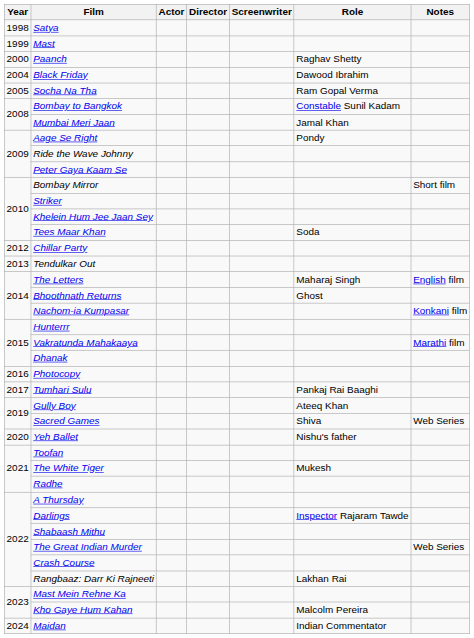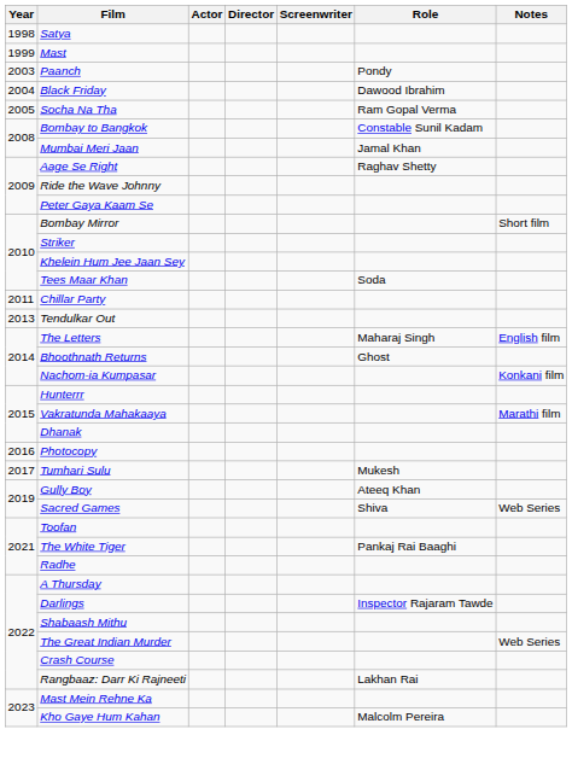 <table class="wikitable">
 <tr>
 <th>Year</th>
 <th>Film</th>
 <th>Actor</th>
 <th>Director</th>
 <th>Screenwriter</th>
 <th>Role</th>
 <th>Notes</th>
 </tr>
 <tr>
 <td>1998</td>
 <td><em><a href='#'>Satya</a></em></td>
 <td></td>
 <td></td>
 <td></td>
 <td></td>
 <td></td>
 </tr>
 <tr>
 <td>1999</td>
 <td><em><a href='#'>Mast</a></em></td>
 <td></td>
 <td></td>
 <td></td>
 <td></td>
 <td></td>
 </tr>
 <tr>
-<td>2000</td>
+<td>2003</td>
 <td><em><a href='#'>Paanch</a></em></td>
 <td></td>
 <td></td>
 <td></td>
-<td>Raghav Shetty</td>
+<td>Pondy</td>
 <td></td>
 </tr>
 <tr>
 <td>2004</td>
 <td><em><a href='#'>Black Friday</a></em></td>
 <td></td>
 <td></td>
 <td></td>
 <td>Dawood Ibrahim</td>
 <td></td>
 </tr>
 <tr>
 <td>2005</td>
 <td><em><a href='#'>Socha Na Tha</a></em></td>
 <td></td>
 <td></td>
 <td></td>
 <td>Ram Gopal Verma</td>
 <td></td>
 </tr>
 <tr>
 <td rowspan="2">2008</td>
 <td><em><a href='#'>Bombay to Bangkok</a></em></td>
 <td></td>
 <td></td>
 <td></td>
 <td><a href='#'>Constable</a> Sunil Kadam</td>
 <td></td>
 </tr>
 <tr>
 <td><em><a href='#'>Mumbai Meri Jaan</a></em></td>
 <td></td>
 <td></td>
 <td></td>
 <td>Jamal Khan</td>
 <td></td>
 </tr>
 <tr>
 <td rowspan="3">2009</td>
 <td><em><a href='#'>Aage Se Right</a></em></td>
 <td></td>
 <td></td>
 <td></td>
-<td>Pondy</td>
+<td>Raghav Shetty</td>
 <td></td>
 </tr>
 <tr>
 <td><em>Ride the Wave Johnny</em></td>
 <td></td>
 <td></td>
 <td></td>
 <td></td>
 <td></td>
 </tr>
 <tr>
 <td><em><a href='#'>Peter Gaya Kaam Se</a></em></td>
 <td></td>
 <td></td>
 <td></td>
 <td></td>
 <td></td>
 </tr>
 <tr>
 <td rowspan="4">2010</td>
 <td><em>Bombay Mirror</em></td>
 <td></td>
 <td></td>
 <td></td>
 <td></td>
 <td>Short film</td>
 </tr>
 <tr>
 <td><em><a href='#'>Striker</a></em></td>
 <td></td>
 <td></td>
 <td></td>
 <td></td>
 <td></td>
 </tr>
 <tr>
 <td><em><a href='#'>Khelein Hum Jee Jaan Sey</a></em></td>
 <td></td>
 <td></td>
 <td></td>
 <td></td>
 <td></td>
 </tr>
 <tr>
 <td><em><a href='#'>Tees Maar Khan</a></em></td>
 <td></td>
 <td></td>
 <td></td>
 <td>Soda</td>
 <td></td>
 </tr>
 <tr>
-<td>2012</td>
+<td>2011</td>
 <td><em><a href='#'>Chillar Party</a></em></td>
 <td></td>
 <td></td>
 <td></td>
 <td></td>
 <td></td>
 </tr>
 <tr>
 <td>2013</td>
 <td><em>Tendulkar Out</em></td>
 <td></td>
 <td></td>
 <td></td>
 <td></td>
 <td></td>
 </tr>
 <tr>
 <td rowspan="3">2014</td>
 <td><em><a href='#'>The Letters</a></em></td>
 <td></td>
 <td></td>
 <td></td>
 <td>Maharaj Singh</td>
 <td><a href='#'>English</a> film</td>
 </tr>
 <tr>
 <td><em><a href='#'>Bhoothnath Returns</a></em></td>
 <td></td>
 <td></td>
 <td></td>
 <td>Ghost</td>
 <td></td>
 </tr>
 <tr>
 <td><em><a href='#'>Nachom-ia Kumpasar</a></em></td>
 <td></td>
 <td></td>
 <td></td>
 <td></td>
 <td><a href='#'>Konkani</a> film</td>
 </tr>
 <tr>
 <td rowspan="3">2015</td>
 <td><em><a href='#'>Hunterrr</a></em></td>
 <td></td>
 <td></td>
 <td></td>
 <td></td>
 </tr>
 <tr>
 <td><em><a href='#'>Vakratunda Mahakaaya</a></em></td>
 <td></td>
 <td></td>
 <td></td>
 <td></td>
 <td><a href='#'>Marathi</a> film</td>
 </tr>
 <tr>
 <td><em><a href='#'>Dhanak</a></em></td>
 <td></td>
 <td></td>
 <td></td>
 <td></td>
 <td></td>
 </tr>
 <tr>
 <td>2016</td>
 <td><em><a href='#'>Photocopy</a></em></td>
 <td></td>
 <td></td>
 <td></td>
 <td></td>
 <td></td>
 </tr>
 <tr>
 <td>2017</td>
 <td><em><a href='#'>Tumhari Sulu</a></em></td>
 <td></td>
 <td></td>
 <td></td>
-<td>Pankaj Rai Baaghi</td>
+<td>Mukesh</td>
 <td></td>
 </tr>
 <tr>
 <td rowspan="2">2019</td>
 <td><em><a href='#'>Gully Boy</a></em></td>
 <td></td>
 <td></td>
 <td></td>
 <td>Ateeq Khan</td>
 <td></td>
 </tr>
 <tr>
 <td><em><a href='#'>Sacred Games</a></em></td>
 <td></td>
 <td></td>
 <td></td>
 <td>Shiva</td>
 <td>Web Series</td>
 </tr>
 <tr>
-<td>2020</td>
-<td><em><a href='#'>Yeh Ballet</a></em></td>
-<td></td>
-<td></td>
-<td></td>
-<td>Nishu's father</td>
-<td></td>
-</tr>
-<tr>
 <td rowspan="3">2021</td>
 <td><em><a href='#'>Toofan</a></em></td>
 <td></td>
 <td></td>
 <td></td>
 <td></td>
 <td></td>
 </tr>
 <tr>
 <td><a href='#'><em>The White Tiger</em></a></td>
 <td></td>
 <td></td>
 <td></td>
-<td>Mukesh</td>
+<td>Pankaj Rai Baaghi</td>
 <td></td>
 </tr>
 <tr>
 <td><em><a href='#'>Radhe</a></em></td>
 <td></td>
 <td></td>
 <td></td>
 <td></td>
 <td></td>
 </tr>
 <tr>
 <td rowspan="6">2022</td>
 <td><em><a href='#'>A Thursday</a></em></td>
 <td></td>
 <td></td>
 <td></td>
 <td></td>
 <td></td>
 </tr>
 <tr>
 <td><em><a href='#'>Darlings</a></em></td>
 <td></td>
 <td></td>
 <td></td>
 <td><a href='#'>Inspector</a> Rajaram Tawde</td>
 <td></td>
 </tr>
 <tr>
 <td><em><a href='#'>Shabaash Mithu</a></em></td>
 <td></td>
 <td></td>
 <td></td>
 <td></td>
 <td></td>
 </tr>
 <tr>
 <td><em><a href='#'>The Great Indian Murder</a></em></td>
 <td></td>
 <td></td>
 <td></td>
 <td></td>
 <td>Web Series</td>
 </tr>
 <tr>
 <td><em><a href='#'>Crash Course</a></em></td>
 <td></td>
 <td></td>
 <td></td>
 <td></td>
 <td></td>
 </tr>
 <tr>
 <td><em>Rangbaaz: Darr Ki Rajneeti</em></td>
 <td></td>
 <td></td>
 <td></td>
 <td>Lakhan Rai</td>
 <td></td>
 </tr>
 <tr>
 <td rowspan="2">2023</td>
 <td><em><a href='#'>Mast Mein Rehne Ka</a></em></td>
 <td></td>
 <td></td>
 <td></td>
 <td></td>
 <td></td>
 </tr>
 <tr>
 <td><em><a href='#'>Kho Gaye Hum Kahan</a></em></td>
 <td></td>
 <td></td>
 <td></td>
 <td>Malcolm Pereira</td>
 <td></td>
 </tr>
-<tr>
-<td>2024</td>
-<td><em><a href='#'>Maidan</a></em></td>
-<td></td>
-<td></td>
-<td></td>
-<td>Indian Commentator</td>
-<td></td>
-</tr>
 </table>
